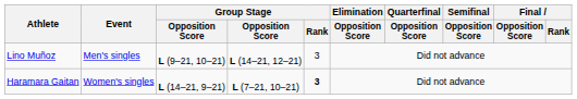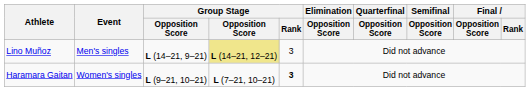 <table class="wikitable" style="font-size:90%">
 <tr>
 <th rowspan=2>Athlete</th>
 <th rowspan=2>Event</th>
 <th colspan=3>Group Stage</th>
 <th>Elimination</th>
 <th>Quarterfinal</th>
 <th>Semifinal</th>
 <th colspan=2>Final / </th>
 </tr>
 <tr style="font-size:95%">
 <th>Opposition<br>Score</th>
 <th>Opposition<br>Score</th>
 <th>Rank</th>
 <th>Opposition<br>Score</th>
 <th>Opposition<br>Score</th>
 <th>Opposition<br>Score</th>
 <th>Opposition<br>Score</th>
 <th>Rank</th>
 </tr>
 <tr align=center>
 <td align=left><a href='#'>Lino Muñoz</a></td>
 <td align=left><a href='#'>Men's singles</a></td>
-<td><br><strong>L</strong> (9–21, 10–21)</td>
-<td><br><strong>L</strong> (14–21, 12–21)</td>
+<td><br><strong>L</strong> (14–21, 9–21)</td>
+<td style="background: khaki;"><br><strong>L</strong> (14–21, 12–21)</td>
 <td>3</td>
 <td colspan="5">Did not advance</td>
 </tr>
 <tr align=center>
 <td align=left><a href='#'>Haramara Gaitan</a></td>
 <td align=left><a href='#'>Women's singles</a></td>
-<td><br><strong>L</strong> (14–21, 9–21)</td>
+<td><br><strong>L</strong> (9–21, 10–21)</td>
 <td><br><strong>L</strong> (7–21, 10–21)</td>
 <td><strong>3</strong></td>
 <td colspan="5">Did not advance</td>
 </tr>
 </table>
